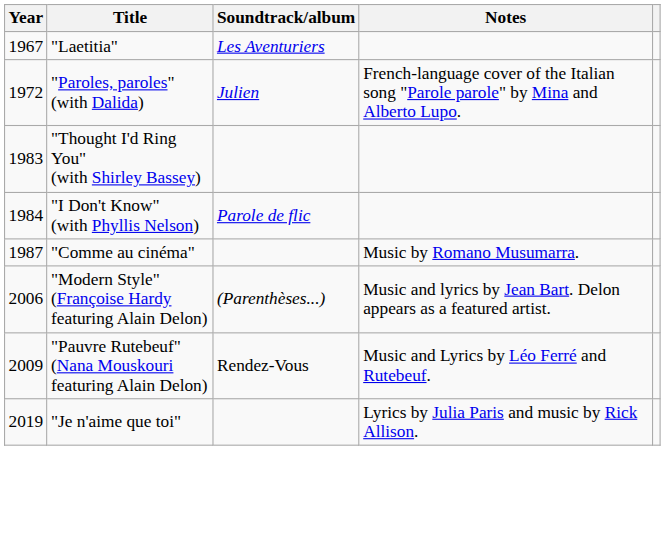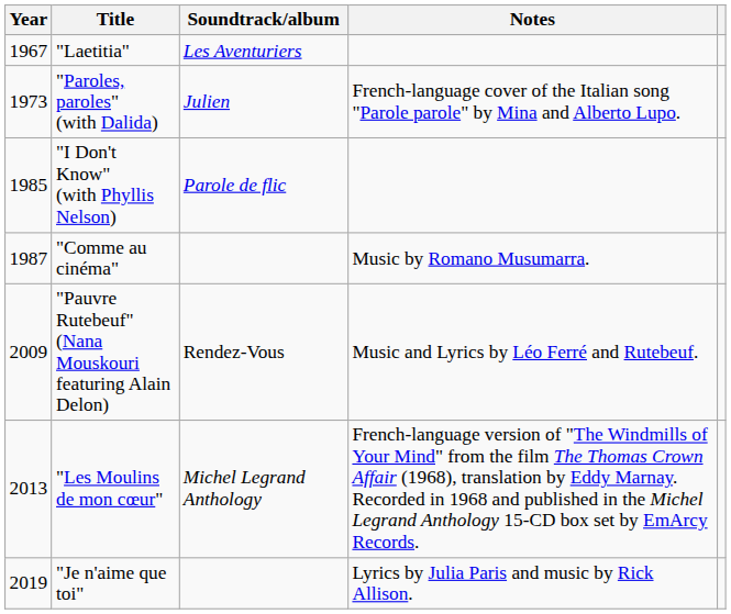 <table class="wikitable sortable plainrowheaders">
 <tr>
 <th scope="col">Year</th>
 <th scope="col">Title</th>
 <th scope="col">Soundtrack/album</th>
 <th scope="col" class="unsortable">Notes</th>
 <th scope="col" class="unsortable"></th>
 </tr>
 <tr>
 <td>1967</td>
 <td>"Laetitia"</td>
 <td><em><a href='#'>Les Aventuriers</a></em></td>
 <td></td>
 <td style="text-align:center;"></td>
 </tr>
 <tr>
-<td>1972</td>
+<td>1973</td>
 <td>"<a href='#'>Paroles, paroles</a>"<br><span>(with <a href='#'>Dalida</a>)</span></td>
 <td><em><a href='#'>Julien</a></em></td>
 <td>French-language cover of the Italian song "<a href='#'>Parole parole</a>" by <a href='#'>Mina</a> and <a href='#'>Alberto Lupo</a>.</td>
 <td style="text-align:center;"></td>
 </tr>
 <tr>
-<td>1983</td>
-<td>"Thought I'd Ring You"<br><span>(with <a href='#'>Shirley Bassey</a>)</span></td>
-<td></td>
-<td></td>
-<td style="text-align:center;"></td>
-</tr>
-<tr>
-<td>1984</td>
+<td>1985</td>
 <td>"I Don't Know"<br><span>(with <a href='#'>Phyllis Nelson</a>)</span></td>
 <td><em><a href='#'>Parole de flic</a></em></td>
 <td></td>
 <td style="text-align:center;"></td>
 </tr>
 <tr>
 <td>1987</td>
 <td>"Comme au cinéma"</td>
 <td></td>
 <td>Music by <a href='#'>Romano Musumarra</a>.</td>
 <td style="text-align:center;"></td>
 </tr>
 <tr>
-<td>2006</td>
-<td>"Modern Style"<br><span>(<a href='#'>Françoise Hardy</a> featuring Alain Delon)</span></td>
-<td><em>(Parenthèses...)</em></td>
-<td>Music and lyrics by <a href='#'>Jean Bart</a>. Delon appears as a featured artist.</td>
-<td style="text-align:center;"></td>
-</tr>
-<tr>
 <td>2009</td>
 <td>"Pauvre Rutebeuf"<br><span>(<a href='#'>Nana Mouskouri</a> featuring Alain Delon)</span></td>
 <td>Rendez-Vous</td>
 <td>Music and Lyrics by <a href='#'>Léo Ferré</a> and <a href='#'>Rutebeuf</a>.</td>
+</tr>
+<tr>
+<td>2013</td>
+<td>"<a href='#'>Les Moulins de mon cœur</a>"</td>
+<td><em>Michel Legrand Anthology</em></td>
+<td>French-language version of "<a href='#'>The Windmills of Your Mind</a>" from the film <em><a href='#'>The Thomas Crown Affair</a></em> (1968), translation by <a href='#'>Eddy Marnay</a>. Recorded in 1968 and published in the <em>Michel Legrand Anthology</em> 15-CD box set by <a href='#'>EmArcy Records</a>.</td>
+<td style="text-align:center;"></td>
 </tr>
 <tr>
 <td>2019</td>
 <td>"Je n'aime que toi"</td>
 <td></td>
 <td>Lyrics by <a href='#'>Julia Paris</a> and music by <a href='#'>Rick Allison</a>.</td>
 <td style="text-align:center;"></td>
 </tr>
 </table>
